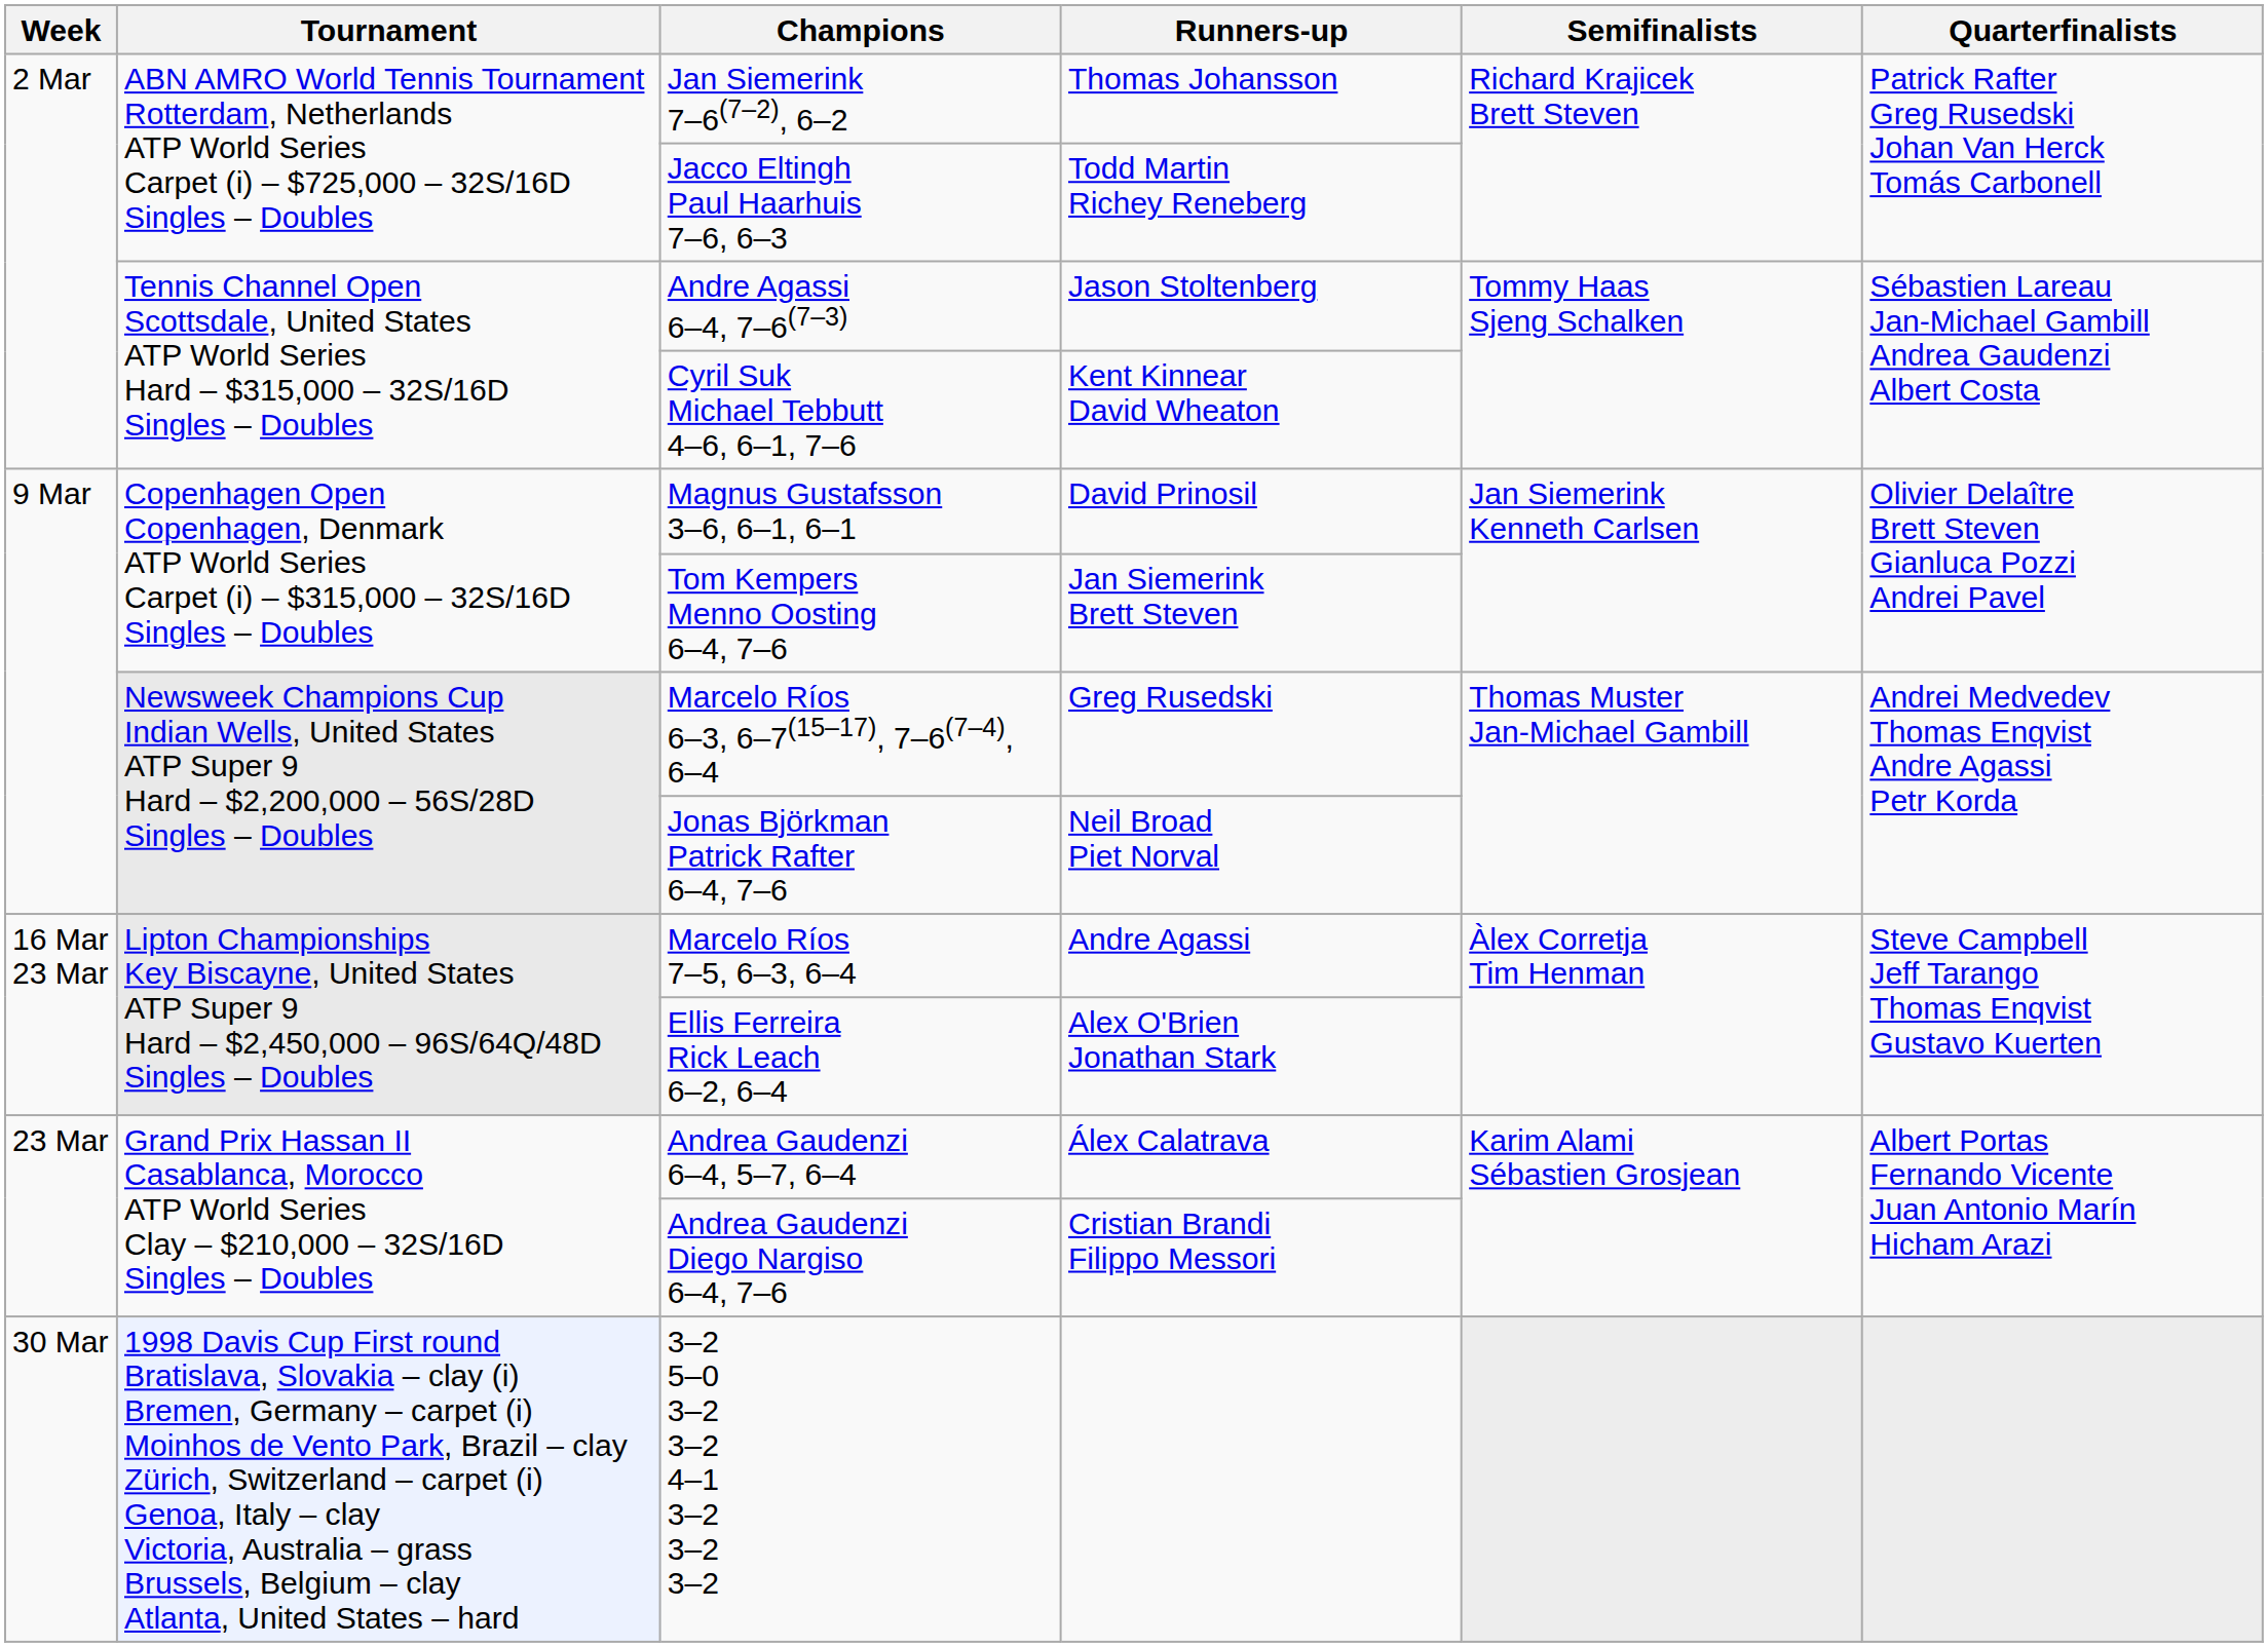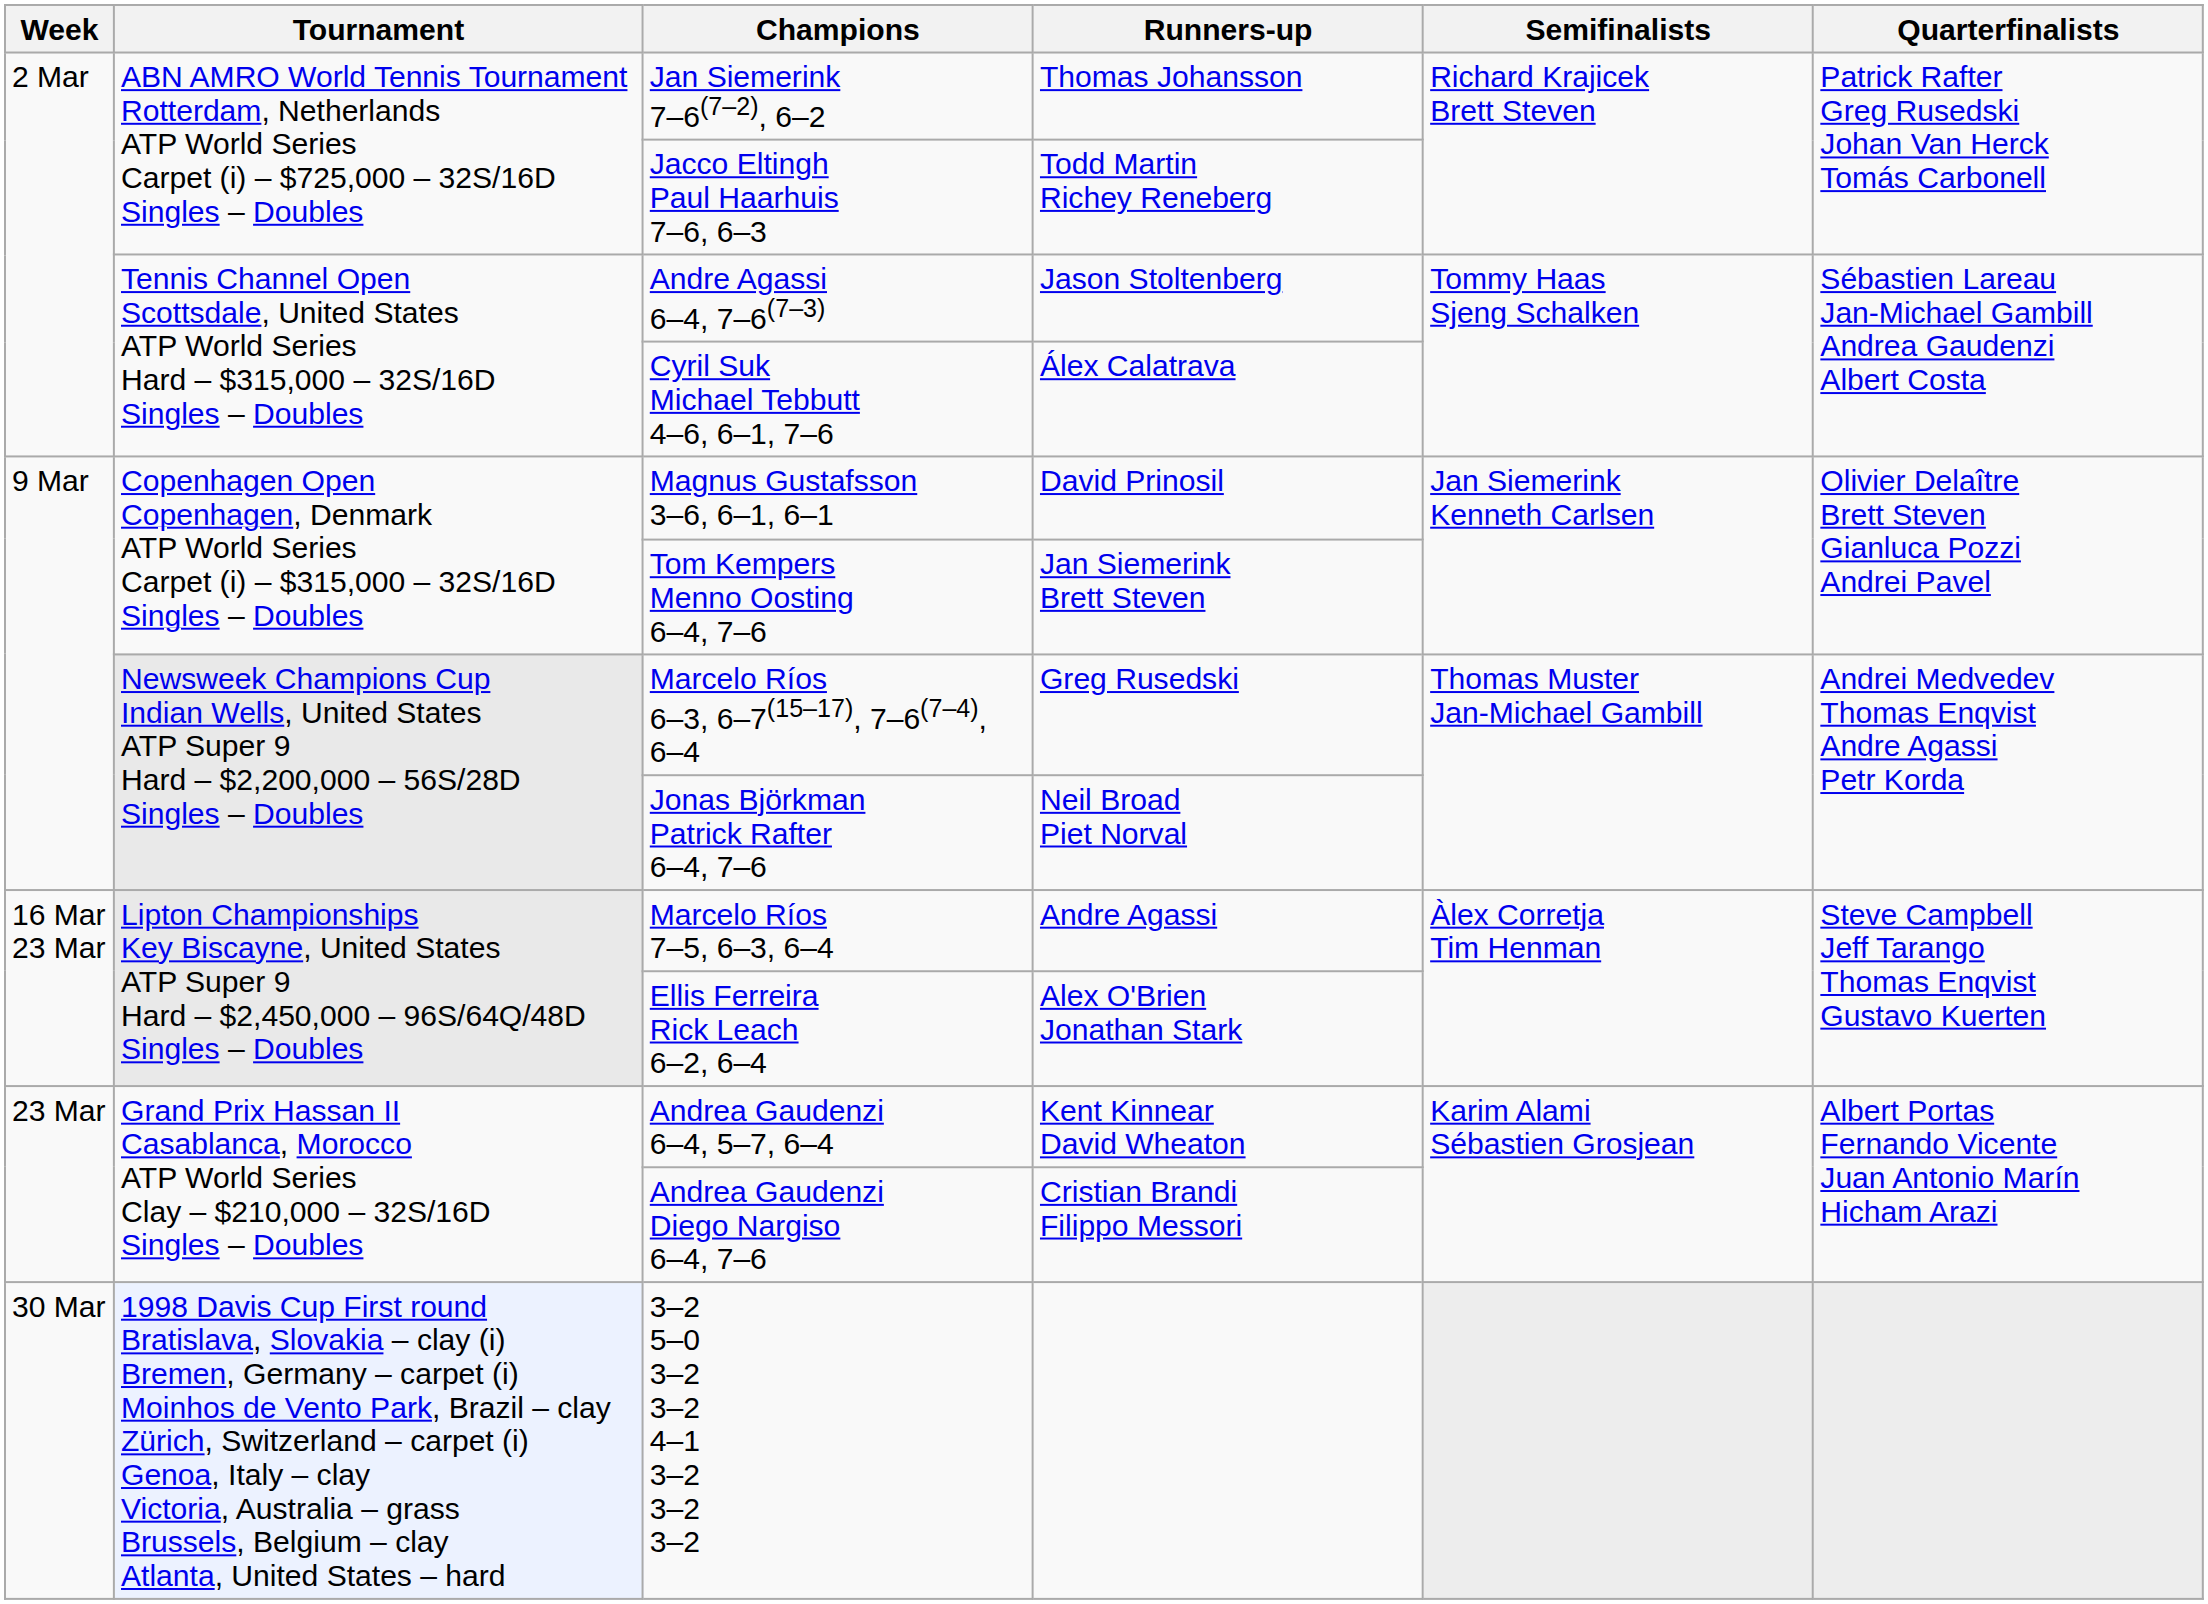 <table class=wikitable style=font-size:95%>
 <tr>
 <th style="width:48px;">Week</th>
 <th style="width:260px;">Tournament</th>
 <th style="width:190px;">Champions</th>
 <th style="width:190px;">Runners-up</th>
 <th style="width:190px;">Semifinalists</th>
 <th style="width:190px;">Quarterfinalists</th>
 </tr>
 <tr valign=top>
 <td rowspan=4>2 Mar</td>
 <td rowspan=2><a href='#'>ABN AMRO World Tennis Tournament</a><br><a href='#'>Rotterdam</a>, Netherlands<br>ATP World Series<br>Carpet (i) – $725,000 – 32S/16D<br><a href='#'>Singles</a> – <a href='#'>Doubles</a></td>
 <td> <a href='#'>Jan Siemerink</a><br>7–6<sup>(7–2)</sup>, 6–2</td>
 <td> <a href='#'>Thomas Johansson</a></td>
 <td rowspan=2> <a href='#'>Richard Krajicek</a><br> <a href='#'>Brett Steven</a></td>
 <td rowspan=2> <a href='#'>Patrick Rafter</a><br> <a href='#'>Greg Rusedski</a><br> <a href='#'>Johan Van Herck</a><br> <a href='#'>Tomás Carbonell</a></td>
 </tr>
 <tr valign=top>
 <td> <a href='#'>Jacco Eltingh</a><br> <a href='#'>Paul Haarhuis</a> <br> 7–6, 6–3</td>
 <td> <a href='#'>Todd Martin</a><br> <a href='#'>Richey Reneberg</a></td>
 </tr>
 <tr valign=top>
 <td rowspan=2><a href='#'>Tennis Channel Open</a><br><a href='#'>Scottsdale</a>, United States<br>ATP World Series<br>Hard – $315,000 – 32S/16D<br><a href='#'>Singles</a> – <a href='#'>Doubles</a></td>
 <td> <a href='#'>Andre Agassi</a><br>6–4, 7–6<sup>(7–3)</sup></td>
 <td> <a href='#'>Jason Stoltenberg</a></td>
 <td rowspan=2> <a href='#'>Tommy Haas</a><br>  <a href='#'>Sjeng Schalken</a></td>
 <td rowspan=2> <a href='#'>Sébastien Lareau</a><br> <a href='#'>Jan-Michael Gambill</a><br> <a href='#'>Andrea Gaudenzi</a><br> <a href='#'>Albert Costa</a></td>
 </tr>
 <tr valign=top>
 <td> <a href='#'>Cyril Suk</a><br> <a href='#'>Michael Tebbutt</a><br>4–6, 6–1, 7–6</td>
-<td> <a href='#'>Kent Kinnear</a><br> <a href='#'>David Wheaton</a></td>
+<td> <a href='#'>Álex Calatrava</a></td>
 </tr>
 <tr valign=top>
 <td rowspan=4>9 Mar</td>
 <td rowspan=2><a href='#'>Copenhagen Open</a><br><a href='#'>Copenhagen</a>, Denmark<br>ATP World Series<br>Carpet (i) – $315,000 – 32S/16D<br><a href='#'>Singles</a> – <a href='#'>Doubles</a></td>
 <td> <a href='#'>Magnus Gustafsson</a><br>3–6, 6–1, 6–1</td>
 <td> <a href='#'>David Prinosil</a></td>
 <td rowspan=2> <a href='#'>Jan Siemerink</a><br> <a href='#'>Kenneth Carlsen</a></td>
 <td rowspan=2> <a href='#'>Olivier Delaître</a><br> <a href='#'>Brett Steven</a><br> <a href='#'>Gianluca Pozzi</a><br> <a href='#'>Andrei Pavel</a></td>
 </tr>
 <tr valign=top>
 <td> <a href='#'>Tom Kempers</a><br> <a href='#'>Menno Oosting</a> <br> 6–4, 7–6</td>
 <td> <a href='#'>Jan Siemerink</a><br> <a href='#'>Brett Steven</a></td>
 </tr>
 <tr valign=top>
 <td style="background:#e9e9e9;" rowspan="2"><a href='#'>Newsweek Champions Cup</a><br> <a href='#'>Indian Wells</a>, United States<br>ATP Super 9<br>Hard – $2,200,000 – 56S/28D<br><a href='#'>Singles</a> – <a href='#'>Doubles</a></td>
 <td> <a href='#'>Marcelo Ríos</a><br>6–3, 6–7<sup>(15–17)</sup>, 7–6<sup>(7–4)</sup>, 6–4</td>
 <td> <a href='#'>Greg Rusedski</a></td>
 <td rowspan=2> <a href='#'>Thomas Muster</a><br>  <a href='#'>Jan-Michael Gambill</a></td>
 <td rowspan=2> <a href='#'>Andrei Medvedev</a><br> <a href='#'>Thomas Enqvist</a><br> <a href='#'>Andre Agassi</a><br> <a href='#'>Petr Korda</a></td>
 </tr>
 <tr valign=top>
 <td> <a href='#'>Jonas Björkman</a><br> <a href='#'>Patrick Rafter</a><br>6–4, 7–6</td>
 <td> <a href='#'>Neil Broad</a><br> <a href='#'>Piet Norval</a></td>
 </tr>
 <tr valign=top>
 <td rowspan=2>16 Mar<br>23 Mar</td>
 <td style="background:#e9e9e9;" rowspan="2"><a href='#'>Lipton Championships</a><br> <a href='#'>Key Biscayne</a>, United States<br>ATP Super 9<br>Hard – $2,450,000 – 96S/64Q/48D<br><a href='#'>Singles</a> – <a href='#'>Doubles</a></td>
 <td> <a href='#'>Marcelo Ríos</a><br>7–5, 6–3, 6–4</td>
 <td> <a href='#'>Andre Agassi</a></td>
 <td rowspan=2> <a href='#'>Àlex Corretja</a><br>  <a href='#'>Tim Henman</a></td>
 <td rowspan=2> <a href='#'>Steve Campbell</a><br> <a href='#'>Jeff Tarango</a><br> <a href='#'>Thomas Enqvist</a><br> <a href='#'>Gustavo Kuerten</a></td>
 </tr>
 <tr valign=top>
 <td> <a href='#'>Ellis Ferreira</a><br> <a href='#'>Rick Leach</a><br>6–2, 6–4</td>
 <td> <a href='#'>Alex O'Brien</a><br> <a href='#'>Jonathan Stark</a></td>
 </tr>
 <tr valign=top>
 <td rowspan=2>23 Mar</td>
 <td rowspan=2><a href='#'>Grand Prix Hassan II</a><br><a href='#'>Casablanca</a>, <a href='#'>Morocco</a><br>ATP World Series<br>Clay – $210,000 – 32S/16D<br><a href='#'>Singles</a> – <a href='#'>Doubles</a></td>
 <td> <a href='#'>Andrea Gaudenzi</a><br>6–4, 5–7, 6–4</td>
-<td> <a href='#'>Álex Calatrava</a></td>
+<td> <a href='#'>Kent Kinnear</a><br> <a href='#'>David Wheaton</a></td>
 <td rowspan=2> <a href='#'>Karim Alami</a><br> <a href='#'>Sébastien Grosjean</a></td>
 <td rowspan=2> <a href='#'>Albert Portas</a><br> <a href='#'>Fernando Vicente</a><br> <a href='#'>Juan Antonio Marín</a><br> <a href='#'>Hicham Arazi</a></td>
 </tr>
 <tr valign=top>
 <td> <a href='#'>Andrea Gaudenzi</a><br> <a href='#'>Diego Nargiso</a> <br> 6–4, 7–6</td>
 <td> <a href='#'>Cristian Brandi</a><br> <a href='#'>Filippo Messori</a></td>
 </tr>
 <tr valign=top>
 <td>30 Mar</td>
 <td style="background:#ecf2ff;"><a href='#'>1998 Davis Cup First round</a><br> <a href='#'>Bratislava</a>, <a href='#'>Slovakia</a> – clay (i)<br> <a href='#'>Bremen</a>, Germany – carpet (i)<br> <a href='#'>Moinhos de Vento Park</a>, Brazil – clay<br> <a href='#'>Zürich</a>, Switzerland – carpet (i)<br> <a href='#'>Genoa</a>, Italy – clay<br> <a href='#'>Victoria</a>, Australia – grass<br> <a href='#'>Brussels</a>, Belgium – clay<br> <a href='#'>Atlanta</a>, United States – hard</td>
 <td> 3–2<br> 5–0<br> 3–2<br> 3–2<br> 4–1<br> 3–2<br> 3–2<br> 3–2</td>
 <td><br><br><br><br><br><br><br></td>
 <td style="background:#ededed;"></td>
 <td style="background:#ededed;"></td>
 </tr>
 </table>
